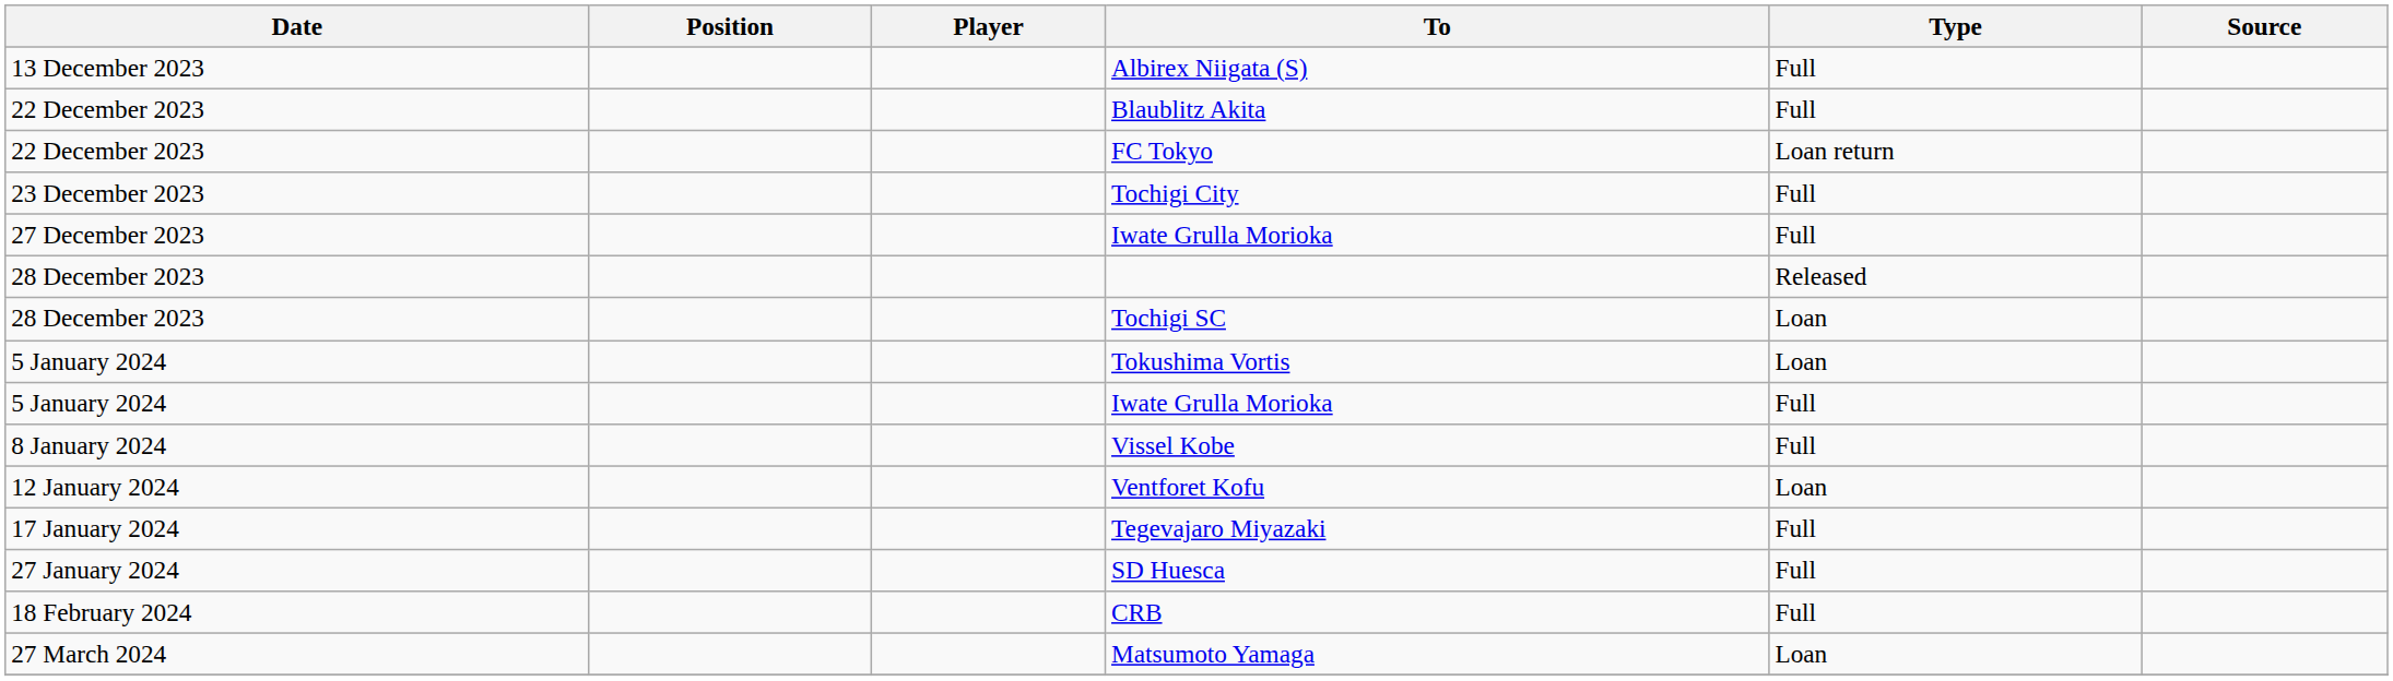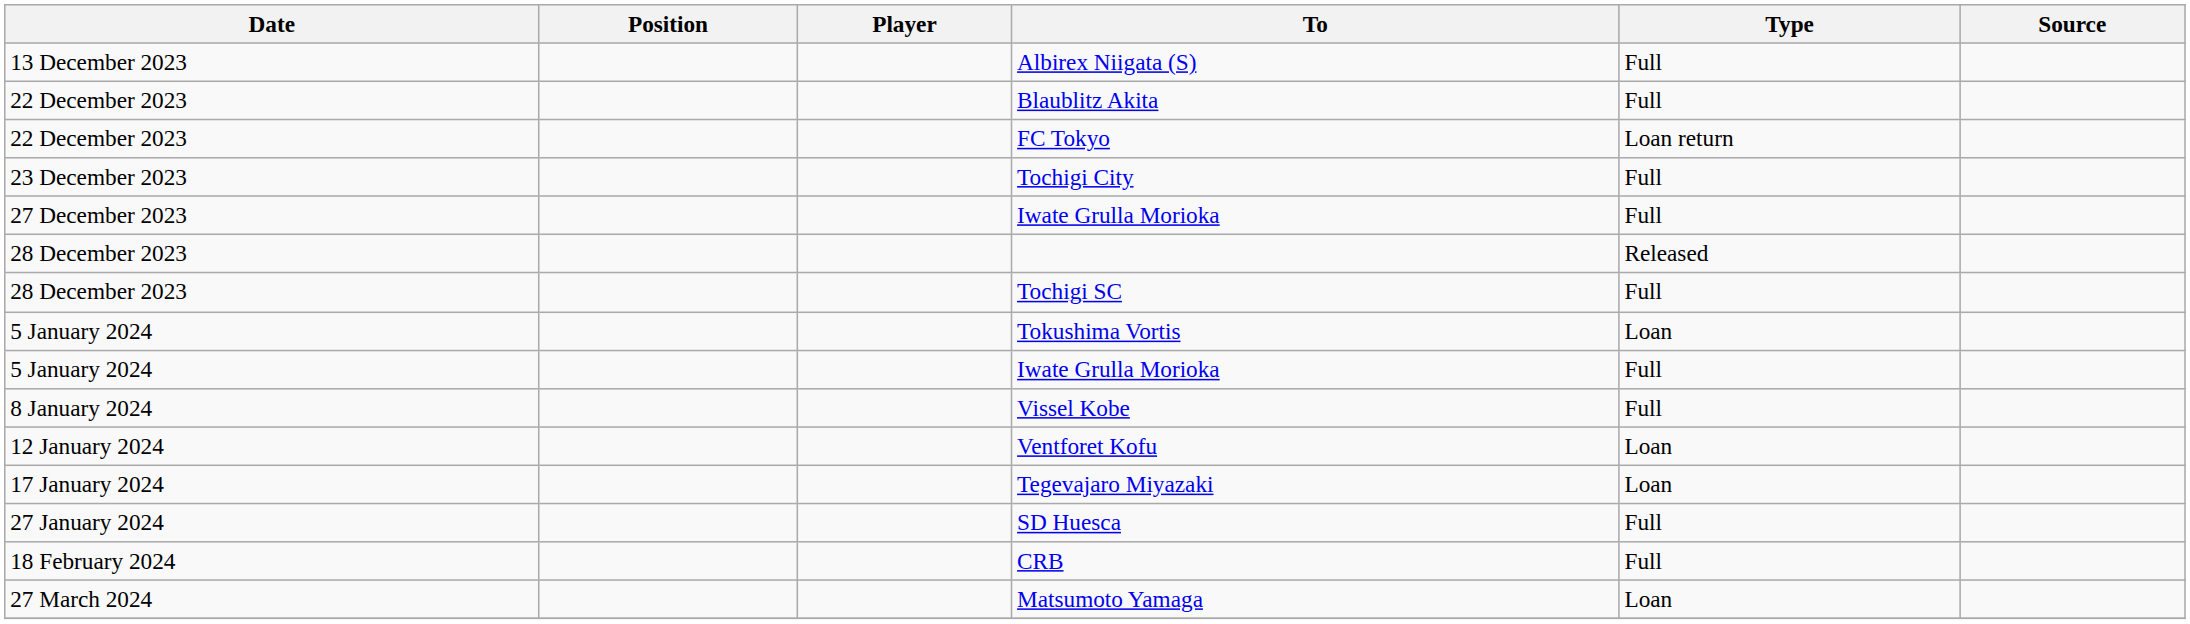 <table class="wikitable sortable" style="width:90%; text-align:center; font-size:95%; text-align:left;">
 <tr>
 <th>Date</th>
 <th>Position</th>
 <th>Player</th>
 <th>To</th>
 <th>Type</th>
 <th>Source</th>
 </tr>
 <tr>
 <td>13 December 2023</td>
 <td></td>
 <td></td>
 <td> <a href='#'>Albirex Niigata (S)</a></td>
 <td>Full</td>
 <td></td>
 </tr>
 <tr>
 <td>22 December 2023</td>
 <td></td>
 <td></td>
 <td> <a href='#'>Blaublitz Akita</a></td>
 <td>Full</td>
 <td></td>
 </tr>
 <tr>
 <td>22 December 2023</td>
 <td></td>
 <td></td>
 <td> <a href='#'>FC Tokyo</a></td>
 <td>Loan return</td>
 <td></td>
 </tr>
 <tr>
 <td>23 December 2023</td>
 <td></td>
 <td></td>
 <td> <a href='#'>Tochigi City</a></td>
 <td>Full</td>
 <td></td>
 </tr>
 <tr>
 <td>27 December 2023</td>
 <td></td>
 <td></td>
 <td> <a href='#'>Iwate Grulla Morioka</a></td>
 <td>Full</td>
 <td></td>
 </tr>
 <tr>
 <td>28 December 2023</td>
 <td></td>
 <td></td>
 <td></td>
 <td>Released</td>
 <td></td>
 </tr>
 <tr>
 <td>28 December 2023</td>
 <td></td>
 <td></td>
 <td> <a href='#'>Tochigi SC</a></td>
-<td>Loan</td>
+<td>Full</td>
 <td></td>
 </tr>
 <tr>
 <td>5 January 2024</td>
 <td></td>
 <td></td>
 <td> <a href='#'>Tokushima Vortis</a></td>
 <td>Loan</td>
 <td></td>
 </tr>
 <tr>
 <td>5 January 2024</td>
 <td></td>
 <td></td>
 <td> <a href='#'>Iwate Grulla Morioka</a></td>
 <td>Full</td>
 <td></td>
 </tr>
 <tr>
 <td>8 January 2024</td>
 <td></td>
 <td></td>
 <td> <a href='#'>Vissel Kobe</a></td>
 <td>Full</td>
 <td></td>
 </tr>
 <tr>
 <td>12 January 2024</td>
 <td></td>
 <td></td>
 <td> <a href='#'>Ventforet Kofu</a></td>
 <td>Loan</td>
 <td></td>
 </tr>
 <tr>
 <td>17 January 2024</td>
 <td></td>
 <td></td>
 <td> <a href='#'>Tegevajaro Miyazaki</a></td>
-<td>Full</td>
+<td>Loan</td>
 <td></td>
 </tr>
 <tr>
 <td>27 January 2024</td>
 <td></td>
 <td></td>
 <td> <a href='#'>SD Huesca</a></td>
 <td>Full</td>
 <td></td>
 </tr>
 <tr>
 <td>18 February 2024</td>
 <td></td>
 <td></td>
 <td> <a href='#'>CRB</a></td>
 <td>Full</td>
 <td></td>
 </tr>
 <tr>
 <td>27 March 2024</td>
 <td></td>
 <td></td>
 <td> <a href='#'>Matsumoto Yamaga</a></td>
 <td>Loan</td>
 <td></td>
 </tr>
 <tr>
 </tr>
 </table>
